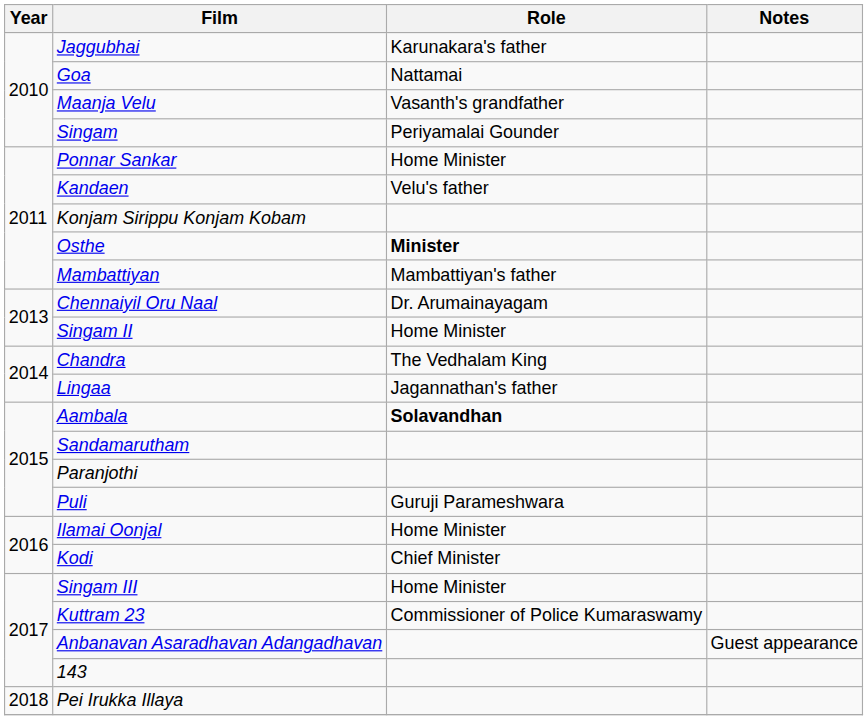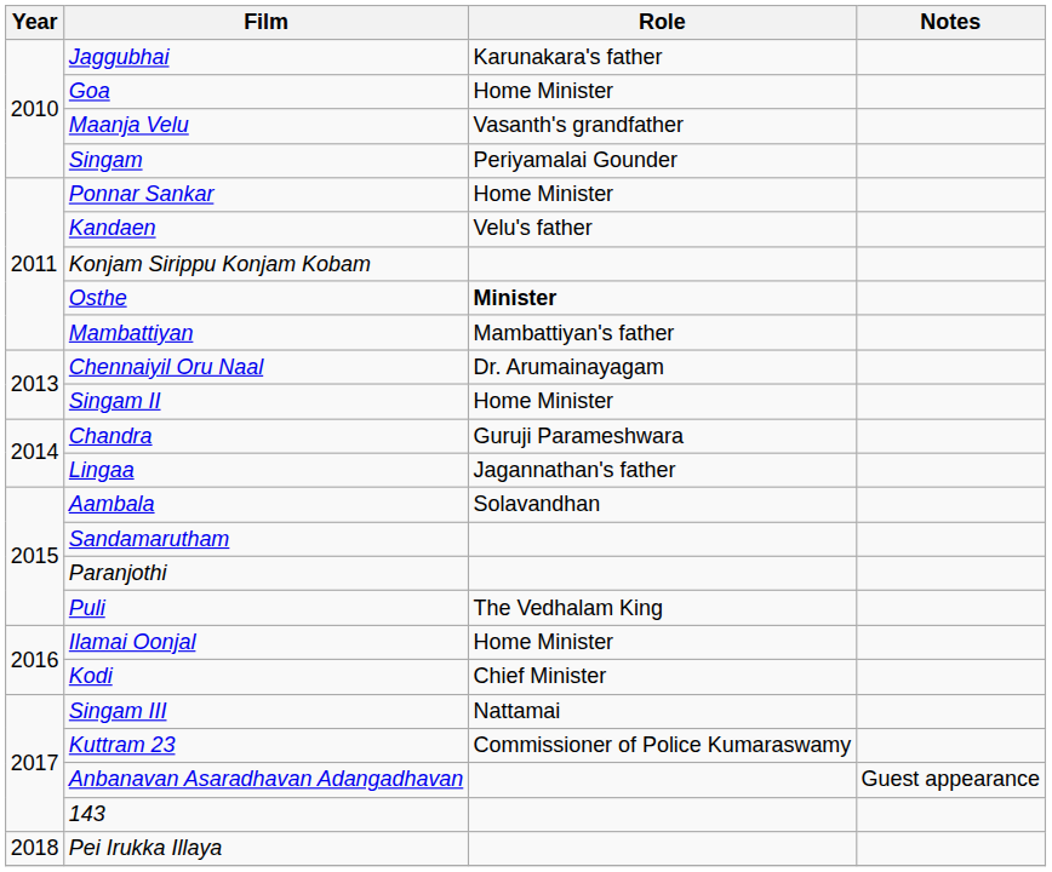 <table class="wikitable">
 <tr>
 <th>Year</th>
 <th>Film</th>
 <th>Role</th>
 <th>Notes</th>
 </tr>
 <tr>
 <td rowspan="4">2010</td>
 <td><em><a href='#'>Jaggubhai</a></em></td>
 <td>Karunakara's father</td>
 <td></td>
 </tr>
 <tr>
 <td><em><a href='#'>Goa</a></em></td>
-<td>Nattamai</td>
+<td>Home Minister</td>
 <td></td>
 </tr>
 <tr>
 <td><em><a href='#'>Maanja Velu</a></em></td>
 <td>Vasanth's grandfather</td>
 <td></td>
 </tr>
 <tr>
 <td><em><a href='#'>Singam</a></em></td>
 <td>Periyamalai Gounder</td>
 <td></td>
 </tr>
 <tr>
 <td rowspan="5">2011</td>
 <td><em><a href='#'>Ponnar Sankar</a></em></td>
 <td>Home Minister</td>
 <td></td>
 </tr>
 <tr>
 <td><em><a href='#'>Kandaen</a></em></td>
 <td>Velu's father</td>
 <td></td>
 </tr>
 <tr>
 <td><em>Konjam Sirippu Konjam Kobam</em></td>
 <td></td>
 <td></td>
 </tr>
 <tr>
 <td><em><a href='#'>Osthe</a></em></td>
 <td><strong>Minister</strong></td>
 <td></td>
 </tr>
 <tr>
 <td><em><a href='#'>Mambattiyan</a></em></td>
 <td>Mambattiyan's father</td>
 <td></td>
 </tr>
 <tr>
 <td rowspan="2">2013</td>
 <td><em><a href='#'>Chennaiyil Oru Naal</a></em></td>
 <td>Dr. Arumainayagam</td>
 <td></td>
 </tr>
 <tr>
 <td><em><a href='#'>Singam II</a></em></td>
 <td>Home Minister</td>
 <td></td>
 </tr>
 <tr>
 <td rowspan="2">2014</td>
 <td><em><a href='#'>Chandra</a></em></td>
-<td>The Vedhalam King</td>
+<td>Guruji Parameshwara</td>
 <td></td>
 </tr>
 <tr>
 <td><em><a href='#'>Lingaa</a></em></td>
 <td>Jagannathan's father</td>
 <td></td>
 </tr>
 <tr>
 <td rowspan="4">2015</td>
 <td><em><a href='#'>Aambala</a></em></td>
-<td><strong>Solavandhan</strong></td>
+<td>Solavandhan</td>
 <td></td>
 </tr>
 <tr>
 <td><em><a href='#'>Sandamarutham</a></em></td>
 <td></td>
 <td></td>
 </tr>
 <tr>
 <td><em>Paranjothi</em></td>
 <td></td>
 <td></td>
 </tr>
 <tr>
 <td><em><a href='#'>Puli</a></em></td>
-<td>Guruji Parameshwara</td>
+<td>The Vedhalam King</td>
 <td></td>
 </tr>
 <tr>
 <td rowspan="2">2016</td>
 <td><em><a href='#'>Ilamai Oonjal</a></em></td>
 <td>Home Minister</td>
 <td></td>
 </tr>
 <tr>
 <td><em><a href='#'>Kodi</a></em></td>
 <td>Chief Minister</td>
 <td></td>
 </tr>
 <tr>
 <td rowspan="4">2017</td>
 <td><em><a href='#'>Singam III</a></em></td>
-<td>Home Minister</td>
+<td>Nattamai</td>
 <td></td>
 </tr>
 <tr>
 <td><em><a href='#'>Kuttram 23</a></em></td>
 <td>Commissioner of Police Kumaraswamy</td>
 <td></td>
 </tr>
 <tr>
 <td><em><a href='#'>Anbanavan Asaradhavan Adangadhavan</a></em></td>
 <td></td>
 <td>Guest appearance</td>
 </tr>
 <tr>
 <td><em>143</em></td>
 <td></td>
 <td></td>
 </tr>
 <tr>
 <td>2018</td>
 <td><em>Pei Irukka Illaya</em></td>
 <td></td>
 <td></td>
 </tr>
 <tr>
 </tr>
 </table>
